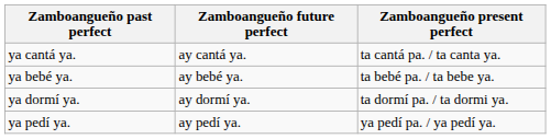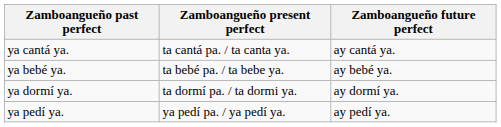 <table class="wikitable">
 <tr>
 <th>Zamboangueño past perfect</th>
+<th>Zamboangueño present perfect</th>
 <th>Zamboangueño future perfect</th>
-<th>Zamboangueño present perfect</th>
 </tr>
 <tr>
 <td>ya cantá ya.</td>
+<td>ta cantá pa. / ta canta ya.</td>
 <td>ay cantá ya.</td>
-<td>ta cantá pa. / ta canta ya.</td>
 </tr>
 <tr>
 <td>ya bebé ya.</td>
+<td>ta bebé pa. / ta bebe ya.</td>
 <td>ay bebé ya.</td>
-<td>ta bebé pa. / ta bebe ya.</td>
 </tr>
 <tr>
 <td>ya dormí ya.</td>
+<td>ta dormí pa. / ta dormi ya.</td>
 <td>ay dormí ya.</td>
-<td>ta dormí pa. / ta dormi ya.</td>
 </tr>
 <tr>
 <td>ya pedí ya.</td>
+<td>ya pedí pa. / ya pedí ya.</td>
 <td>ay pedí ya.</td>
-<td>ya pedí pa. / ya pedí ya.</td>
 </tr>
 </table>
